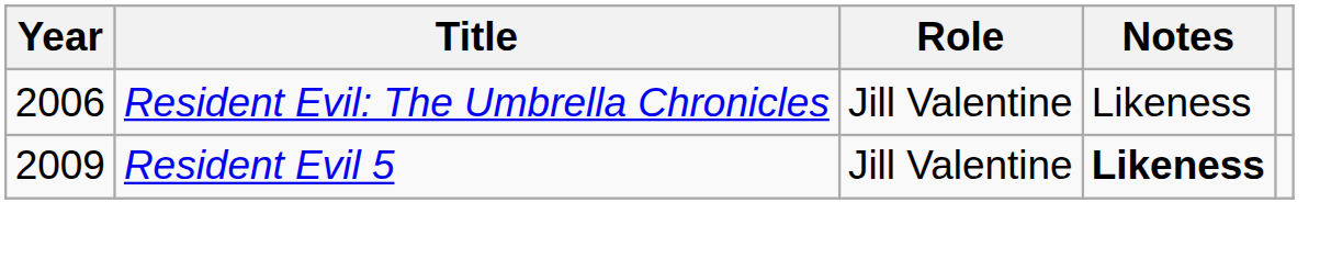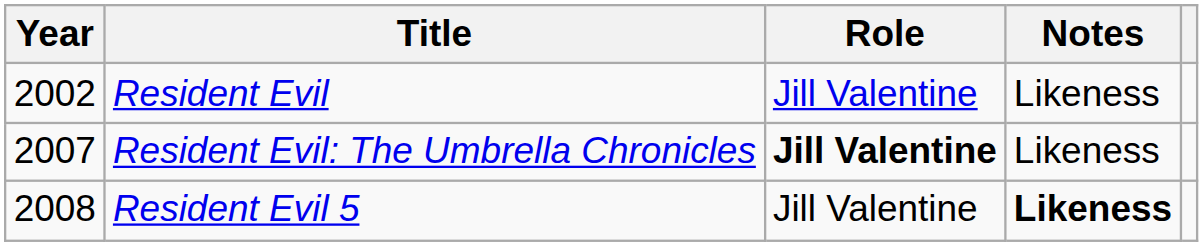 <table class="wikitable sortable">
 <tr>
 <th>Year</th>
 <th>Title</th>
 <th>Role</th>
 <th class="unsortable">Notes</th>
 <th scope="col" class="unsortable"></th>
 </tr>
 <tr>
-<td>2006</td>
-<td><em><a href='#'>Resident Evil: The Umbrella Chronicles</a></em></td>
-<td>Jill Valentine</td>
+<td>2002</td>
+<td><em><a href='#'>Resident Evil</a></em></td>
+<td><a href='#'>Jill Valentine</a></td>
 <td>Likeness</td>
 <td></td>
 </tr>
 <tr>
-<td>2009</td>
+<td>2007</td>
+<td><em><a href='#'>Resident Evil: The Umbrella Chronicles</a></em></td>
+<td><strong>Jill Valentine</strong></td>
+<td>Likeness</td>
+<td></td>
+</tr>
+<tr>
+<td>2008</td>
 <td><em><a href='#'>Resident Evil 5</a></em></td>
 <td>Jill Valentine</td>
 <td><strong>Likeness</strong></td>
 <td></td>
 </tr>
 </table>
